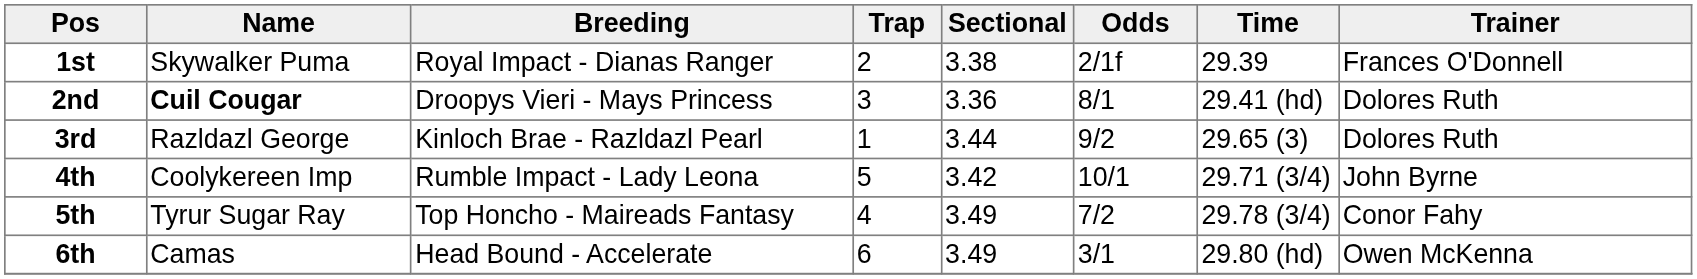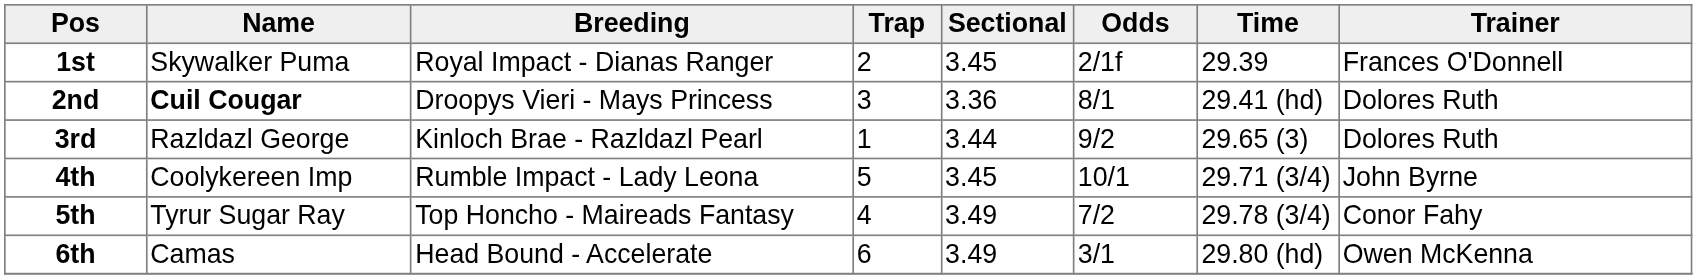 <table border=1 cellpadding=2 cellspacing=0 width=80% style="border-collapse:collapse">
 <tr align=center style="background:#efefef;">
 <th width=8%>Pos</th>
 <th width=15%>Name</th>
 <th width=25%>Breeding</th>
 <th width=5%>Trap</th>
 <th width=7%>Sectional</th>
 <th width=7%>Odds</th>
 <th width=8%>Time</th>
 <th width=20%>Trainer</th>
 </tr>
 <tr>
 <th>1st</th>
 <td>Skywalker Puma</td>
 <td>Royal Impact - Dianas Ranger</td>
 <td>2</td>
-<td>3.38</td>
+<td>3.45</td>
 <td>2/1f</td>
 <td>29.39</td>
 <td>Frances O'Donnell</td>
 </tr>
 <tr>
 <th>2nd</th>
 <td><strong>Cuil Cougar</strong></td>
 <td>Droopys Vieri - Mays Princess</td>
 <td>3</td>
 <td>3.36</td>
 <td>8/1</td>
 <td>29.41 (hd)</td>
 <td>Dolores Ruth</td>
 </tr>
 <tr>
 <th>3rd</th>
 <td>Razldazl George</td>
 <td>Kinloch Brae - Razldazl Pearl</td>
 <td>1</td>
 <td>3.44</td>
 <td>9/2</td>
 <td>29.65 (3)</td>
 <td>Dolores Ruth</td>
 </tr>
 <tr>
 <th>4th</th>
 <td>Coolykereen Imp</td>
 <td>Rumble Impact - Lady Leona</td>
 <td>5</td>
-<td>3.42</td>
+<td>3.45</td>
 <td>10/1</td>
 <td>29.71 (3/4)</td>
 <td>John Byrne</td>
 </tr>
 <tr>
 <th>5th</th>
 <td>Tyrur Sugar Ray</td>
 <td>Top Honcho - Maireads Fantasy</td>
 <td>4</td>
 <td>3.49</td>
 <td>7/2</td>
 <td>29.78 (3/4)</td>
 <td>Conor Fahy</td>
 </tr>
 <tr>
 <th>6th</th>
 <td>Camas</td>
 <td>Head Bound - Accelerate</td>
 <td>6</td>
 <td>3.49</td>
 <td>3/1</td>
 <td>29.80 (hd)</td>
 <td>Owen McKenna</td>
 </tr>
 <tr>
 </tr>
 </table>
